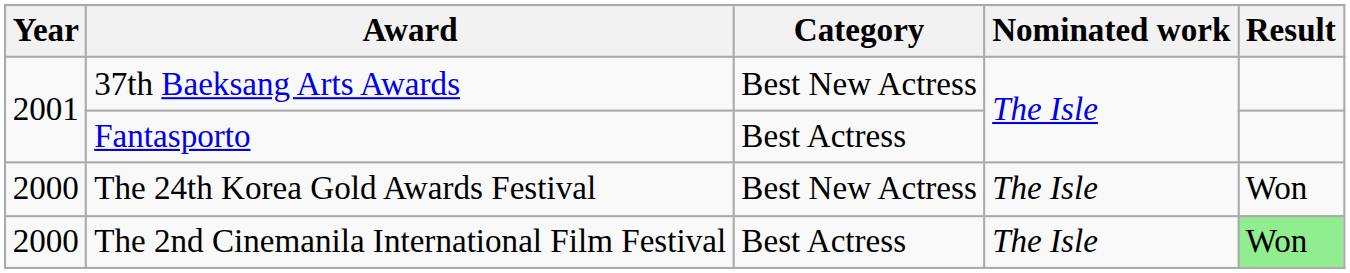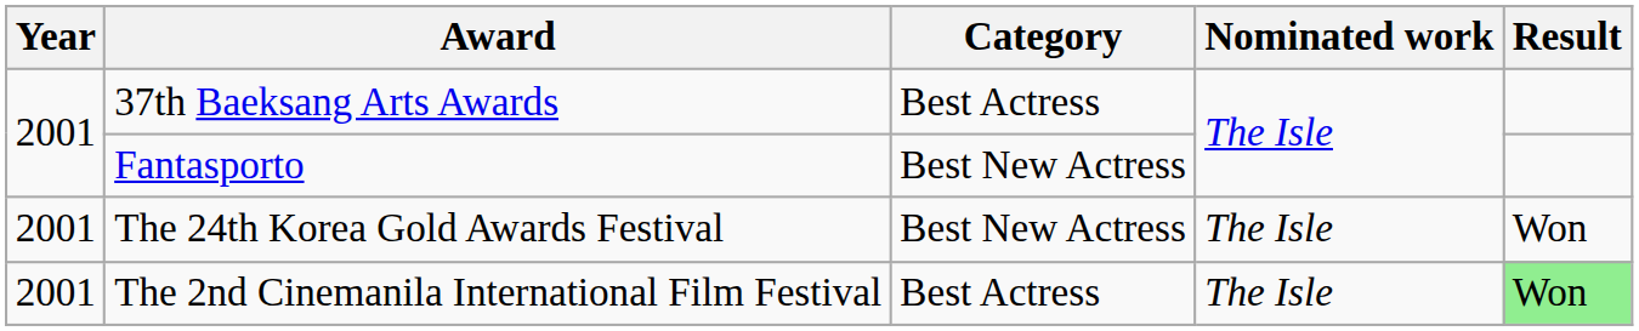 <table class="wikitable">
 <tr>
 <th width=10>Year</th>
 <th>Award</th>
 <th>Category</th>
 <th>Nominated work</th>
 <th>Result</th>
 </tr>
 <tr>
 <td rowspan=2>2001</td>
 <td>37th <a href='#'>Baeksang Arts Awards</a></td>
-<td>Best New Actress</td>
+<td>Best Actress</td>
 <td rowspan=2><em><a href='#'>The Isle</a></em></td>
 <td></td>
 </tr>
 <tr>
 <td><a href='#'>Fantasporto</a></td>
-<td>Best Actress</td>
+<td>Best New Actress</td>
 <td></td>
 </tr>
 <tr>
-<td>2000</td>
+<td>2001</td>
 <td>The 24th Korea Gold Awards Festival</td>
 <td>Best New Actress</td>
 <td><em>The Isle</em></td>
 <td>Won</td>
 </tr>
 <tr>
-<td>2000</td>
+<td>2001</td>
 <td>The 2nd Cinemanila International Film Festival</td>
 <td>Best Actress</td>
 <td><em>The Isle</em></td>
 <td style="background: lightgreen;">Won</td>
 </tr>
 </table>
